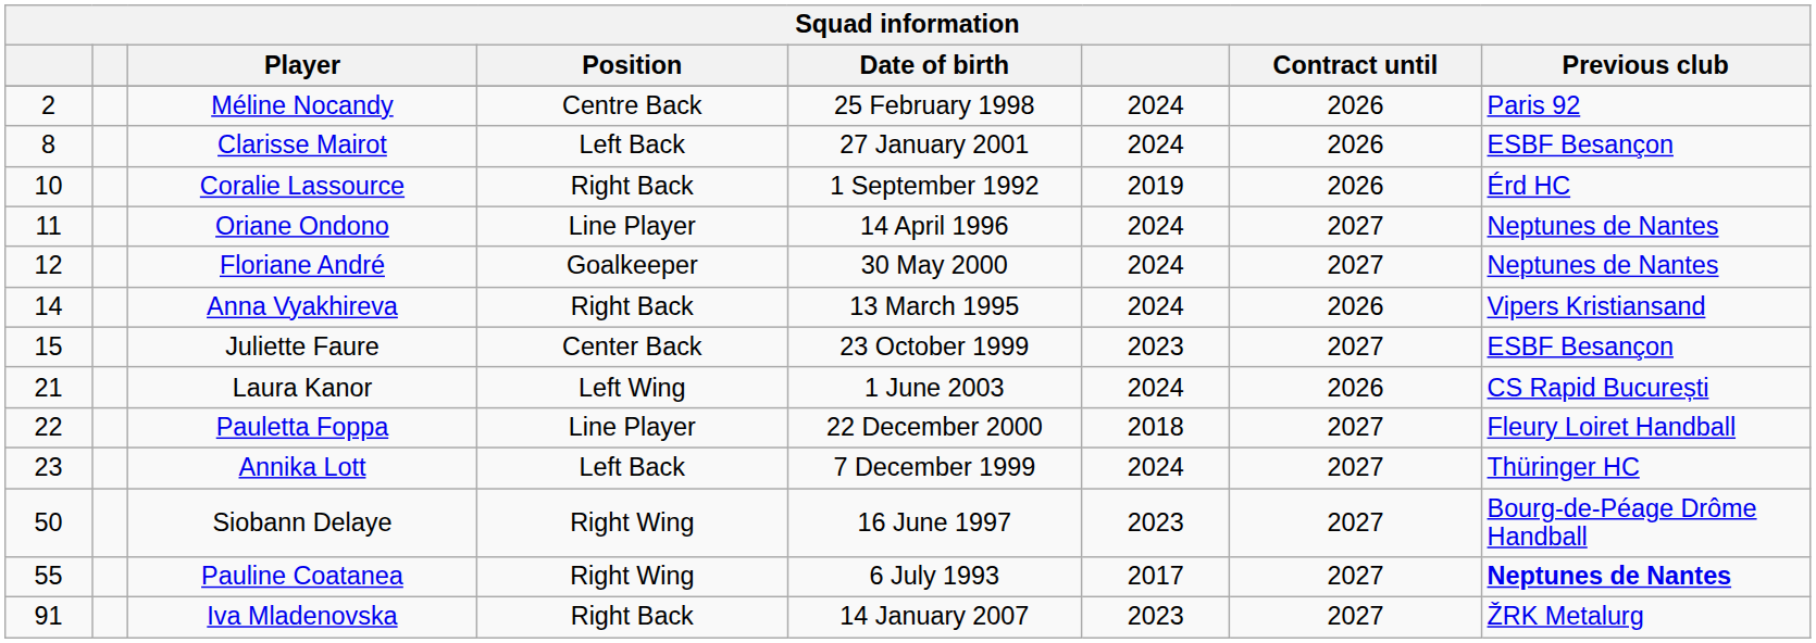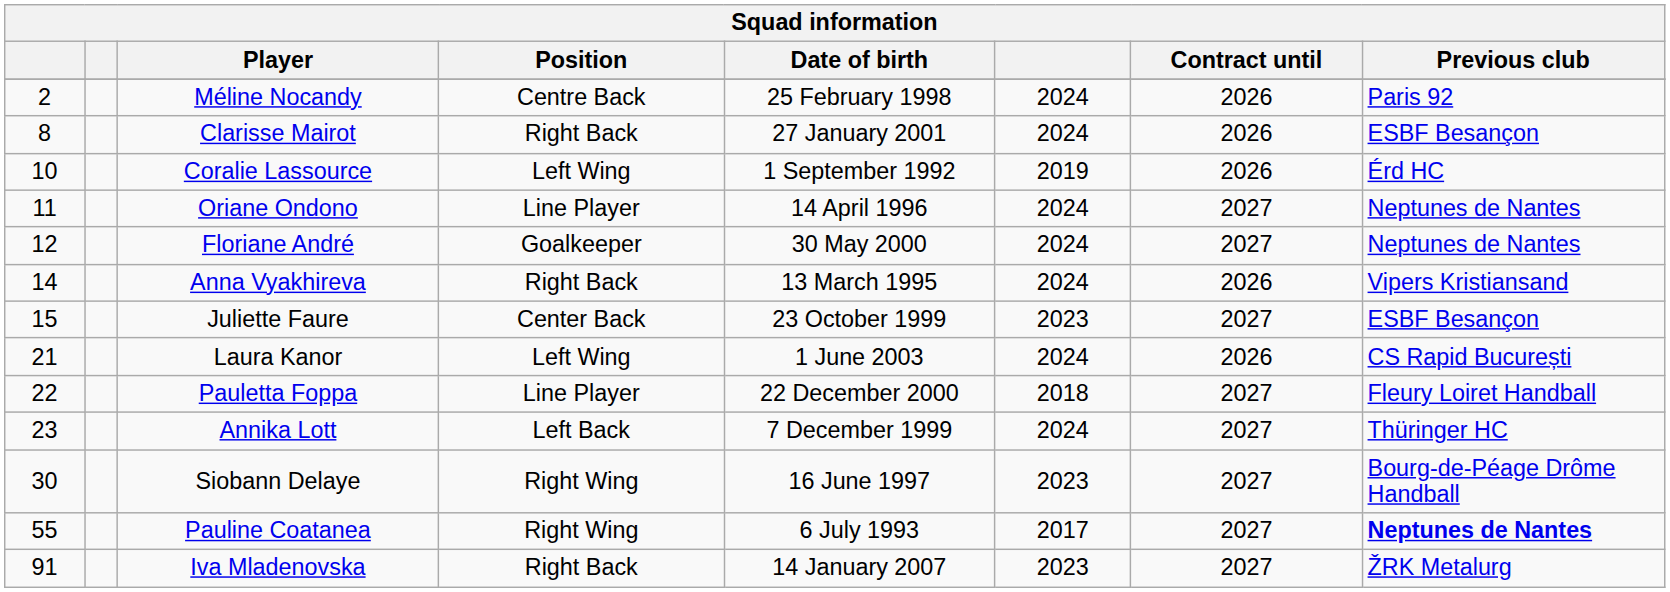 <table class="wikitable mw-collapsible mw-collapsed" style="width:90%; font-size:100%">
 <tr>
 <th colspan="8">Squad information</th>
 </tr>
 <tr>
 <th width="5"></th>
 <th width="3"></th>
 <th width="20">Player</th>
 <th width="10">Position</th>
 <th width="15">Date of birth</th>
 <th width="5"></th>
 <th width="5">Contract until</th>
 <th width="15">Previous club</th>
 </tr>
 <tr>
 </tr>
 <tr>
 <td style="text-align: center;">2</td>
 <td style="text-align: center;"></td>
 <td style="text-align: center;"><a href='#'>Méline Nocandy</a></td>
 <td style="text-align: center;">Centre Back</td>
 <td style="text-align: center;">25 February 1998</td>
 <td style="text-align: center;">2024</td>
 <td style="text-align: center;">2026</td>
 <td> <a href='#'>Paris 92</a></td>
 </tr>
 <tr>
 <td style="text-align: center;">8</td>
 <td style="text-align: center;"></td>
 <td style="text-align: center;"><a href='#'>Clarisse Mairot</a></td>
-<td style="text-align: center;">Left Back</td>
+<td style="text-align: center;">Right Back</td>
 <td style="text-align: center;">27 January 2001</td>
 <td style="text-align: center;">2024</td>
 <td style="text-align: center;">2026</td>
 <td> <a href='#'>ESBF Besançon</a></td>
 </tr>
 <tr>
 <td style="text-align: center;">10</td>
 <td style="text-align: center;"></td>
 <td style="text-align: center;"><a href='#'>Coralie Lassource</a></td>
-<td style="text-align: center;">Right Back</td>
+<td style="text-align: center;">Left Wing</td>
 <td style="text-align: center;">1 September 1992</td>
 <td style="text-align: center;">2019</td>
 <td style="text-align: center;">2026</td>
 <td> <a href='#'>Érd HC</a></td>
 </tr>
 <tr>
 <td style="text-align: center;">11</td>
 <td style="text-align: center;"></td>
 <td style="text-align: center;"><a href='#'>Oriane Ondono</a></td>
 <td style="text-align: center;">Line Player</td>
 <td style="text-align: center;">14 April 1996</td>
 <td style="text-align: center;">2024</td>
 <td style="text-align: center;">2027</td>
 <td> <a href='#'>Neptunes de Nantes</a></td>
 </tr>
 <tr>
 <td style="text-align: center;">12</td>
 <td style="text-align: center;"></td>
 <td style="text-align: center;"><a href='#'>Floriane André</a></td>
 <td style="text-align: center;">Goalkeeper</td>
 <td style="text-align: center;">30 May 2000</td>
 <td style="text-align: center;">2024</td>
 <td style="text-align: center;">2027</td>
 <td> <a href='#'>Neptunes de Nantes</a></td>
 </tr>
 <tr>
 <td style="text-align: center;">14</td>
 <td style="text-align: center;"></td>
 <td style="text-align: center;"><a href='#'>Anna Vyakhireva</a></td>
 <td style="text-align: center;">Right Back</td>
 <td style="text-align: center;">13 March 1995</td>
 <td style="text-align: center;">2024</td>
 <td style="text-align: center;">2026</td>
 <td> <a href='#'>Vipers Kristiansand</a></td>
 </tr>
 <tr>
 <td style="text-align: center;">15</td>
 <td style="text-align: center;"></td>
 <td style="text-align: center;">Juliette Faure</td>
 <td style="text-align: center;">Center Back</td>
 <td style="text-align: center;">23 October 1999</td>
 <td style="text-align: center;">2023</td>
 <td style="text-align: center;">2027</td>
 <td> <a href='#'>ESBF Besançon</a></td>
 </tr>
 <tr>
 <td style="text-align: center;">21</td>
 <td style="text-align: center;"></td>
 <td style="text-align: center;">Laura Kanor</td>
 <td style="text-align: center;">Left Wing</td>
 <td style="text-align: center;">1 June 2003</td>
 <td style="text-align: center;">2024</td>
 <td style="text-align: center;">2026</td>
 <td> <a href='#'>CS Rapid București</a></td>
 </tr>
 <tr>
 <td style="text-align: center;">22</td>
 <td style="text-align: center;"></td>
 <td style="text-align: center;"><a href='#'>Pauletta Foppa</a></td>
 <td style="text-align: center;">Line Player</td>
 <td style="text-align: center;">22 December 2000</td>
 <td style="text-align: center;">2018</td>
 <td style="text-align: center;">2027</td>
 <td> <a href='#'>Fleury Loiret Handball</a></td>
 </tr>
 <tr>
 <td style="text-align: center;">23</td>
 <td style="text-align: center;"></td>
 <td style="text-align: center;"><a href='#'>Annika Lott</a></td>
 <td style="text-align: center;">Left Back</td>
 <td style="text-align: center;">7 December 1999</td>
 <td style="text-align: center;">2024</td>
 <td style="text-align: center;">2027</td>
 <td> <a href='#'>Thüringer HC</a></td>
 </tr>
 <tr>
-<td style="text-align: center;">50</td>
+<td style="text-align: center;">30</td>
 <td style="text-align: center;"></td>
 <td style="text-align: center;">Siobann Delaye</td>
 <td style="text-align: center;">Right Wing</td>
 <td style="text-align: center;">16 June 1997</td>
 <td style="text-align: center;">2023</td>
 <td style="text-align: center;">2027</td>
 <td> <a href='#'>Bourg-de-Péage Drôme Handball</a></td>
 </tr>
 <tr>
 <td style="text-align: center;">55</td>
 <td style="text-align: center;"></td>
 <td style="text-align: center;"><a href='#'>Pauline Coatanea</a></td>
 <td style="text-align: center;">Right Wing</td>
 <td style="text-align: center;">6 July 1993</td>
 <td style="text-align: center;">2017</td>
 <td style="text-align: center;">2027</td>
 <td><strong> <a href='#'>Neptunes de Nantes</a></strong></td>
 </tr>
 <tr>
 <td style="text-align: center;">91</td>
 <td style="text-align: center;"></td>
 <td style="text-align: center;"><a href='#'>Iva Mladenovska</a></td>
 <td style="text-align: center;">Right Back</td>
 <td style="text-align: center;">14 January 2007</td>
 <td style="text-align: center;">2023</td>
 <td style="text-align: center;">2027</td>
 <td> <a href='#'>ŽRK Metalurg</a></td>
 </tr>
 </table>
